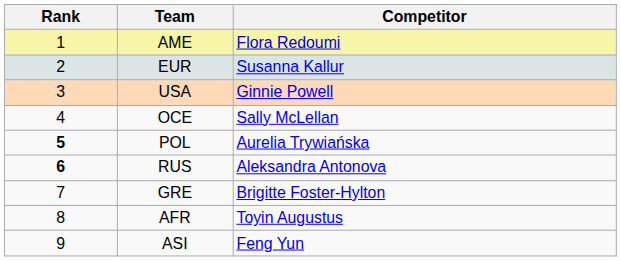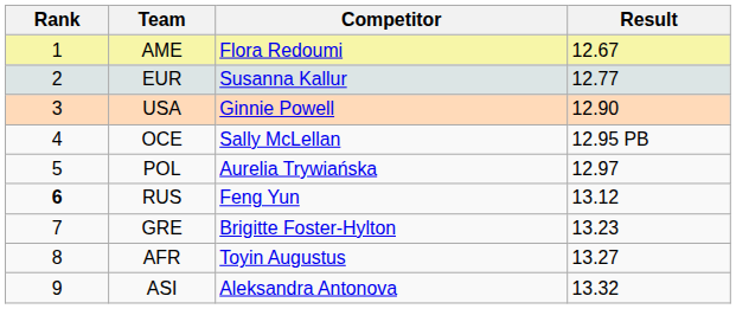 <table class="wikitable" width=70% style=text-align:center>
 <tr>
 <th>Rank</th>
 <th>Team</th>
 <th>Competitor</th>
+<th>Result</th>
 </tr>
 <tr bgcolor="#F7F6A8">
 <td>1</td>
 <td>AME</td>
 <td align="left"><a href='#'>Flora Redoumi</a></td>
+<td align="left">12.67</td>
 </tr>
 <tr bgcolor="#DCE5E5">
 <td>2</td>
 <td>EUR</td>
 <td align="left"><a href='#'>Susanna Kallur</a></td>
+<td align="left">12.77</td>
 </tr>
 <tr bgcolor="#FFDAB9">
 <td>3</td>
 <td>USA</td>
 <td align="left"><a href='#'>Ginnie Powell</a></td>
+<td align="left">12.90</td>
 </tr>
 <tr>
 <td>4</td>
 <td>OCE</td>
 <td align="left"><a href='#'>Sally McLellan</a></td>
+<td align="left">12.95 PB</td>
 </tr>
 <tr>
-<td><strong>5</strong></td>
+<td>5</td>
 <td>POL</td>
 <td align="left"><a href='#'>Aurelia Trywiańska</a></td>
+<td align="left">12.97</td>
 </tr>
 <tr>
 <td><strong>6</strong></td>
 <td>RUS</td>
-<td align="left"><a href='#'>Aleksandra Antonova</a></td>
+<td align="left"><a href='#'>Feng Yun</a></td>
+<td align="left">13.12</td>
 </tr>
 <tr>
 <td>7</td>
 <td>GRE</td>
 <td align="left"><a href='#'>Brigitte Foster-Hylton</a></td>
+<td align="left">13.23</td>
 </tr>
 <tr>
 <td>8</td>
 <td>AFR</td>
 <td align="left"><a href='#'>Toyin Augustus</a></td>
+<td align="left">13.27</td>
 </tr>
 <tr>
 <td>9</td>
 <td>ASI</td>
-<td align="left"><a href='#'>Feng Yun</a></td>
+<td align="left"><a href='#'>Aleksandra Antonova</a></td>
+<td align="left">13.32</td>
 </tr>
 </table>
